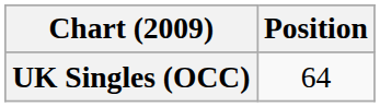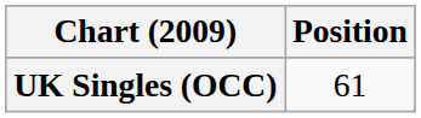 <table class="wikitable plainrowheaders" style="text-align:center">
 <tr>
 <th scope="col">Chart (2009)</th>
 <th scope="col">Position</th>
 </tr>
 <tr>
 <th scope="row">UK Singles (OCC)</th>
-<td>64</td>
+<td>61</td>
 </tr>
 </table>
